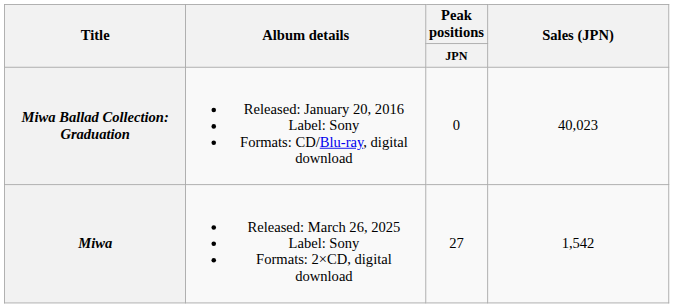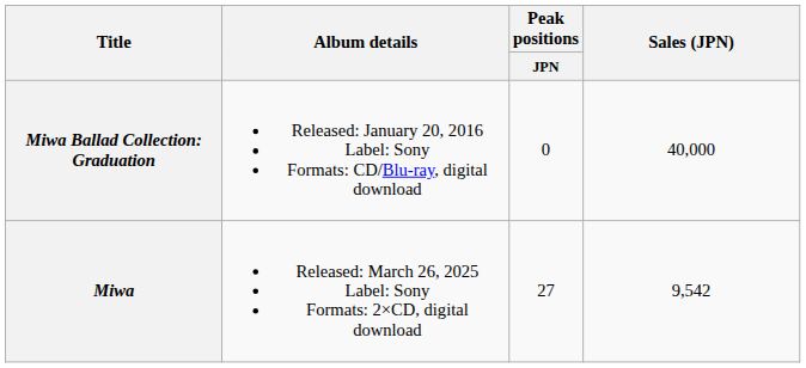 <table class="wikitable plainrowheaders" style="text-align:center;">
 <tr>
 <th style="width:12em;" rowspan="2">Title</th>
 <th style="width:16em;" rowspan="2">Album details</th>
 <th colspan="1">Peak positions</th>
 <th style="width:12em;" rowspan="2">Sales (JPN)</th>
 </tr>
 <tr>
 <th style="width:2.5em;"><small>JPN</small><br></th>
 </tr>
 <tr>
 <th scope="row"><em>Miwa Ballad Collection: Graduation</em></th>
 <td><br><ul><li>Released: January 20, 2016 </li><li>Label: Sony</li><li>Formats: CD/<a href='#'>Blu-ray</a>, digital download</li></ul></td>
 <td>0</td>
-<td>40,023</td>
+<td>40,000</td>
 </tr>
 <tr>
 <th scope="row"><em>Miwa</em></th>
 <td><br><ul><li>Released: March 26, 2025 </li><li>Label: Sony</li><li>Formats: 2×CD, digital download</li></ul></td>
 <td>27</td>
-<td>1,542</td>
+<td>9,542</td>
 </tr>
 </table>
